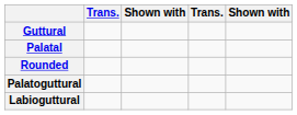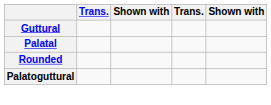 <table class="wikitable" style="text-align:center">
 <tr>
 <th></th>
 <th><a href='#'>Trans.</a></th>
 <th>Shown with </th>
 <th>Trans.</th>
 <th>Shown with </th>
 </tr>
 <tr>
 <th><a href='#'>Guttural</a></th>
 <td></td>
 <td></td>
 <td></td>
 <td></td>
 </tr>
 <tr>
 <th><a href='#'>Palatal</a></th>
 <td></td>
 <td></td>
 <td></td>
 <td></td>
 </tr>
 <tr>
 <th><a href='#'>Rounded</a></th>
 <td></td>
 <td></td>
 <td></td>
 <td></td>
 </tr>
 <tr>
 <th>Palatoguttural</th>
 <td></td>
 <td></td>
 <td></td>
 <td></td>
 </tr>
-<tr>
-<th>Labioguttural</th>
-<td></td>
-<td></td>
-<td></td>
-<td></td>
-</tr>
 </table>
